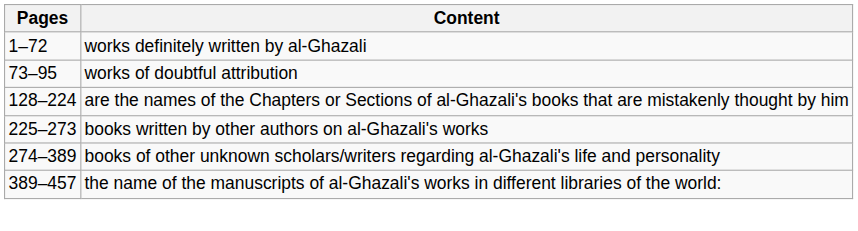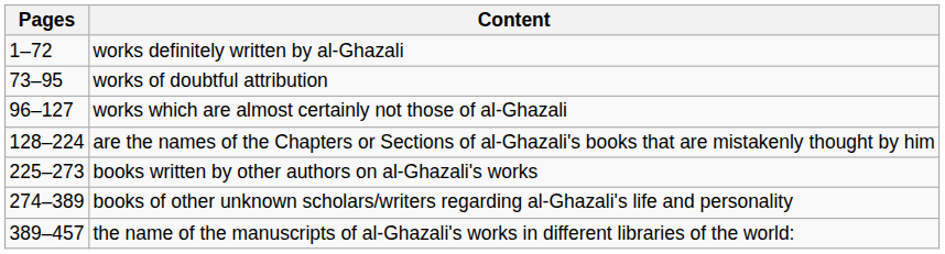 <table class="wikitable">
 <tr>
 <th>Pages</th>
 <th>Content</th>
 </tr>
 <tr>
 <td>1–72</td>
 <td>works definitely written by al-Ghazali</td>
 </tr>
 <tr>
 <td>73–95</td>
 <td>works of doubtful attribution</td>
+</tr>
+<tr>
+<td>96–127</td>
+<td>works which are almost certainly not those of al-Ghazali</td>
 </tr>
 <tr>
 <td>128–224</td>
 <td>are the names of the Chapters or Sections of al-Ghazali's books that are mistakenly thought by him</td>
 </tr>
 <tr>
 <td>225–273</td>
 <td>books written by other authors on al-Ghazali's works</td>
 </tr>
 <tr>
 <td>274–389</td>
 <td>books of other unknown scholars/writers regarding al-Ghazali's life and personality</td>
 </tr>
 <tr>
 <td>389–457</td>
 <td>the name of the manuscripts of al-Ghazali's works in different libraries of the world:</td>
 </tr>
 </table>
